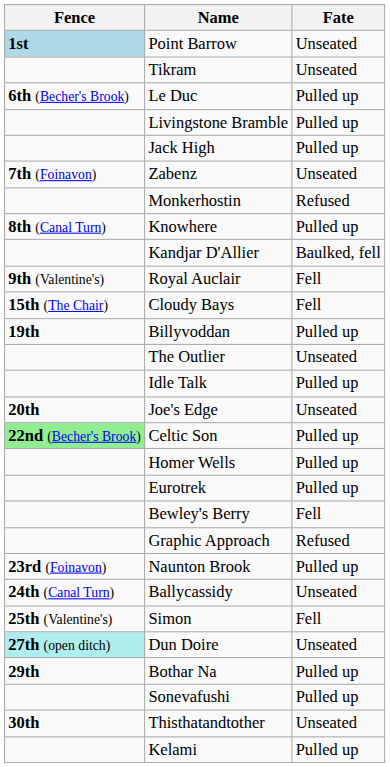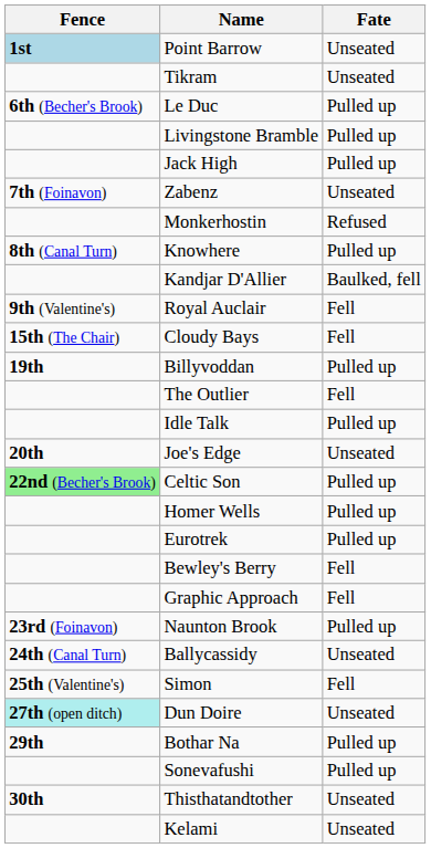 <table class="wikitable">
 <tr>
 <th>Fence</th>
 <th>Name</th>
 <th>Fate</th>
 </tr>
 <tr>
 <td style="background: lightblue;"><strong>1st</strong></td>
 <td>Point Barrow</td>
 <td>Unseated</td>
 </tr>
 <tr>
 <td></td>
 <td>Tikram</td>
 <td>Unseated</td>
 </tr>
 <tr>
 <td><strong>6th</strong> <small>(<a href='#'>Becher's Brook</a>)</small></td>
 <td>Le Duc</td>
 <td>Pulled up</td>
 </tr>
 <tr>
 <td></td>
 <td>Livingstone Bramble</td>
 <td>Pulled up</td>
 </tr>
 <tr>
 <td></td>
 <td>Jack High</td>
 <td>Pulled up</td>
 </tr>
 <tr>
 <td><strong>7th</strong> <small>(<a href='#'>Foinavon</a>)</small></td>
 <td>Zabenz</td>
 <td>Unseated</td>
 </tr>
 <tr>
 <td></td>
 <td>Monkerhostin</td>
 <td>Refused</td>
 </tr>
 <tr>
 <td><strong>8th</strong> <small>(<a href='#'>Canal Turn</a>)</small></td>
 <td>Knowhere</td>
 <td>Pulled up</td>
 </tr>
 <tr>
 <td></td>
 <td>Kandjar D'Allier</td>
 <td>Baulked, fell</td>
 </tr>
 <tr>
 <td><strong>9th</strong> <small>(Valentine's)</small></td>
 <td>Royal Auclair</td>
 <td>Fell</td>
 </tr>
 <tr>
 <td><strong>15th</strong> <small>(<a href='#'>The Chair</a>)</small></td>
 <td>Cloudy Bays</td>
 <td>Fell</td>
 </tr>
 <tr>
 <td><strong>19th</strong></td>
 <td>Billyvoddan</td>
 <td>Pulled up</td>
 </tr>
 <tr>
 <td></td>
 <td>The Outlier</td>
-<td>Unseated</td>
+<td>Fell</td>
 </tr>
 <tr>
 <td></td>
 <td>Idle Talk</td>
 <td>Pulled up</td>
 </tr>
 <tr>
 <td><strong>20th</strong></td>
 <td>Joe's Edge</td>
 <td>Unseated</td>
 </tr>
 <tr>
 <td style="background: lightgreen;"><strong>22nd</strong> <small>(<a href='#'>Becher's Brook</a>)</small></td>
 <td>Celtic Son</td>
 <td>Pulled up</td>
 </tr>
 <tr>
 <td></td>
 <td>Homer Wells</td>
 <td>Pulled up</td>
 </tr>
 <tr>
 <td></td>
 <td>Eurotrek</td>
 <td>Pulled up</td>
 </tr>
 <tr>
 <td></td>
 <td>Bewley's Berry</td>
 <td>Fell</td>
 </tr>
 <tr>
 <td></td>
 <td>Graphic Approach</td>
-<td>Refused</td>
+<td>Fell</td>
 </tr>
 <tr>
 <td><strong>23rd</strong> <small>(<a href='#'>Foinavon</a>)</small></td>
 <td>Naunton Brook</td>
 <td>Pulled up</td>
 </tr>
 <tr>
 <td><strong>24th</strong> <small>(<a href='#'>Canal Turn</a>)</small></td>
 <td>Ballycassidy</td>
 <td>Unseated</td>
 </tr>
 <tr>
 <td><strong>25th</strong> <small>(Valentine's)</small></td>
 <td>Simon</td>
 <td>Fell</td>
 </tr>
 <tr>
 <td style="background: paleturquoise;"><strong>27th</strong> <small>(open ditch)</small></td>
 <td>Dun Doire</td>
 <td>Unseated</td>
 </tr>
 <tr>
 <td><strong>29th</strong></td>
 <td>Bothar Na</td>
 <td>Pulled up</td>
 </tr>
 <tr>
 <td></td>
 <td>Sonevafushi</td>
 <td>Pulled up</td>
 </tr>
 <tr>
 <td><strong>30th</strong></td>
 <td>Thisthatandtother</td>
 <td>Unseated</td>
 </tr>
 <tr>
 <td></td>
 <td>Kelami</td>
-<td>Pulled up</td>
+<td>Unseated</td>
 </tr>
 </table>
